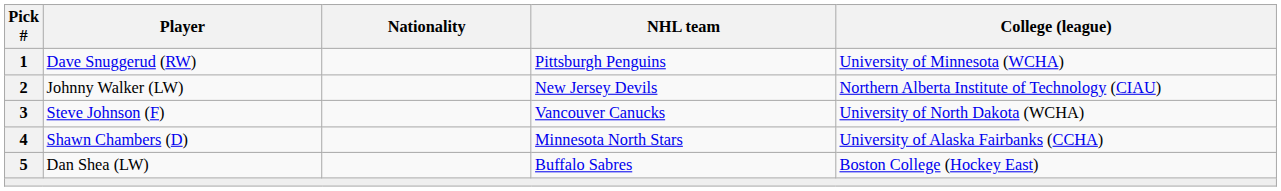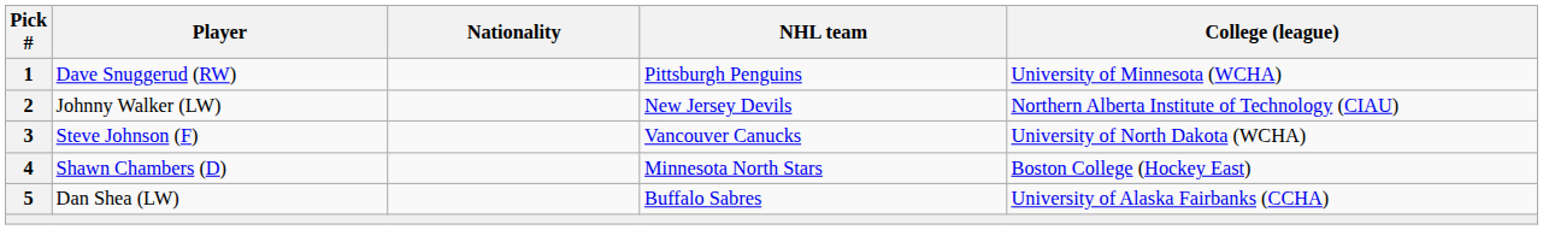 <table class="wikitable">
 <tr>
 <th bgcolor="#DDDDFF" width="2.75%">Pick #</th>
 <th bgcolor="#DDDDFF" width="22.0%">Player</th>
 <th bgcolor="#DDDDFF" width="16.5%">Nationality</th>
 <th bgcolor="#DDDDFF" width="24.0%">NHL team</th>
 <th bgcolor="#DDDDFF" width="100.0%">College (league)</th>
 </tr>
 <tr>
 <th>1</th>
 <td><a href='#'>Dave Snuggerud</a> (<a href='#'>RW</a>)</td>
 <td></td>
 <td><a href='#'>Pittsburgh Penguins</a></td>
 <td><a href='#'>University of Minnesota</a> (<a href='#'>WCHA</a>)</td>
 </tr>
 <tr>
 <th>2</th>
 <td>Johnny Walker (LW)</td>
 <td></td>
 <td><a href='#'>New Jersey Devils</a></td>
 <td><a href='#'>Northern Alberta Institute of Technology</a> (<a href='#'>CIAU</a>)</td>
 </tr>
 <tr>
 <th>3</th>
 <td><a href='#'>Steve Johnson</a> (<a href='#'>F</a>)</td>
 <td></td>
 <td><a href='#'>Vancouver Canucks</a></td>
 <td><a href='#'>University of North Dakota</a> (WCHA)</td>
 </tr>
 <tr>
 <th>4</th>
 <td><a href='#'>Shawn Chambers</a> (<a href='#'>D</a>)</td>
 <td></td>
 <td><a href='#'>Minnesota North Stars</a></td>
-<td><a href='#'>University of Alaska Fairbanks</a> (<a href='#'>CCHA</a>)</td>
+<td><a href='#'>Boston College</a> (<a href='#'>Hockey East</a>)</td>
 </tr>
 <tr>
 <th>5</th>
 <td>Dan Shea (LW)</td>
 <td></td>
 <td><a href='#'>Buffalo Sabres</a></td>
-<td><a href='#'>Boston College</a> (<a href='#'>Hockey East</a>)</td>
+<td><a href='#'>University of Alaska Fairbanks</a> (<a href='#'>CCHA</a>)</td>
 </tr>
 <tr>
 <td align=center colspan="5" bgcolor="#efefef"></td>
 </tr>
 </table>
